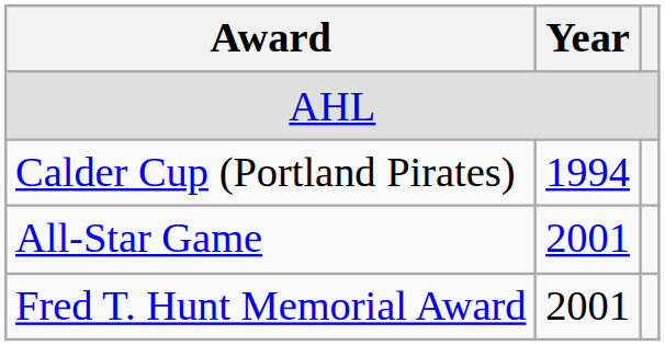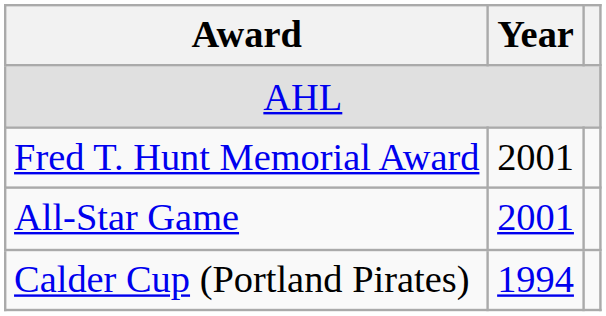 <table class="wikitable">
 <tr>
 <th>Award</th>
 <th>Year</th>
 <th></th>
 </tr>
 <tr ALIGN="center" bgcolor="#e0e0e0">
 <td colspan="3"><a href='#'>AHL</a></td>
 </tr>
 <tr>
-<td><a href='#'>Calder Cup</a> (Portland Pirates)</td>
-<td><a href='#'>1994</a></td>
+<td><a href='#'>Fred T. Hunt Memorial Award</a></td>
+<td>2001</td>
 <td></td>
 </tr>
 <tr>
 <td><a href='#'>All-Star Game</a></td>
 <td><a href='#'>2001</a></td>
 <td></td>
 </tr>
 <tr>
-<td><a href='#'>Fred T. Hunt Memorial Award</a></td>
-<td>2001</td>
+<td><a href='#'>Calder Cup</a> (Portland Pirates)</td>
+<td><a href='#'>1994</a></td>
 <td></td>
 </tr>
 </table>
